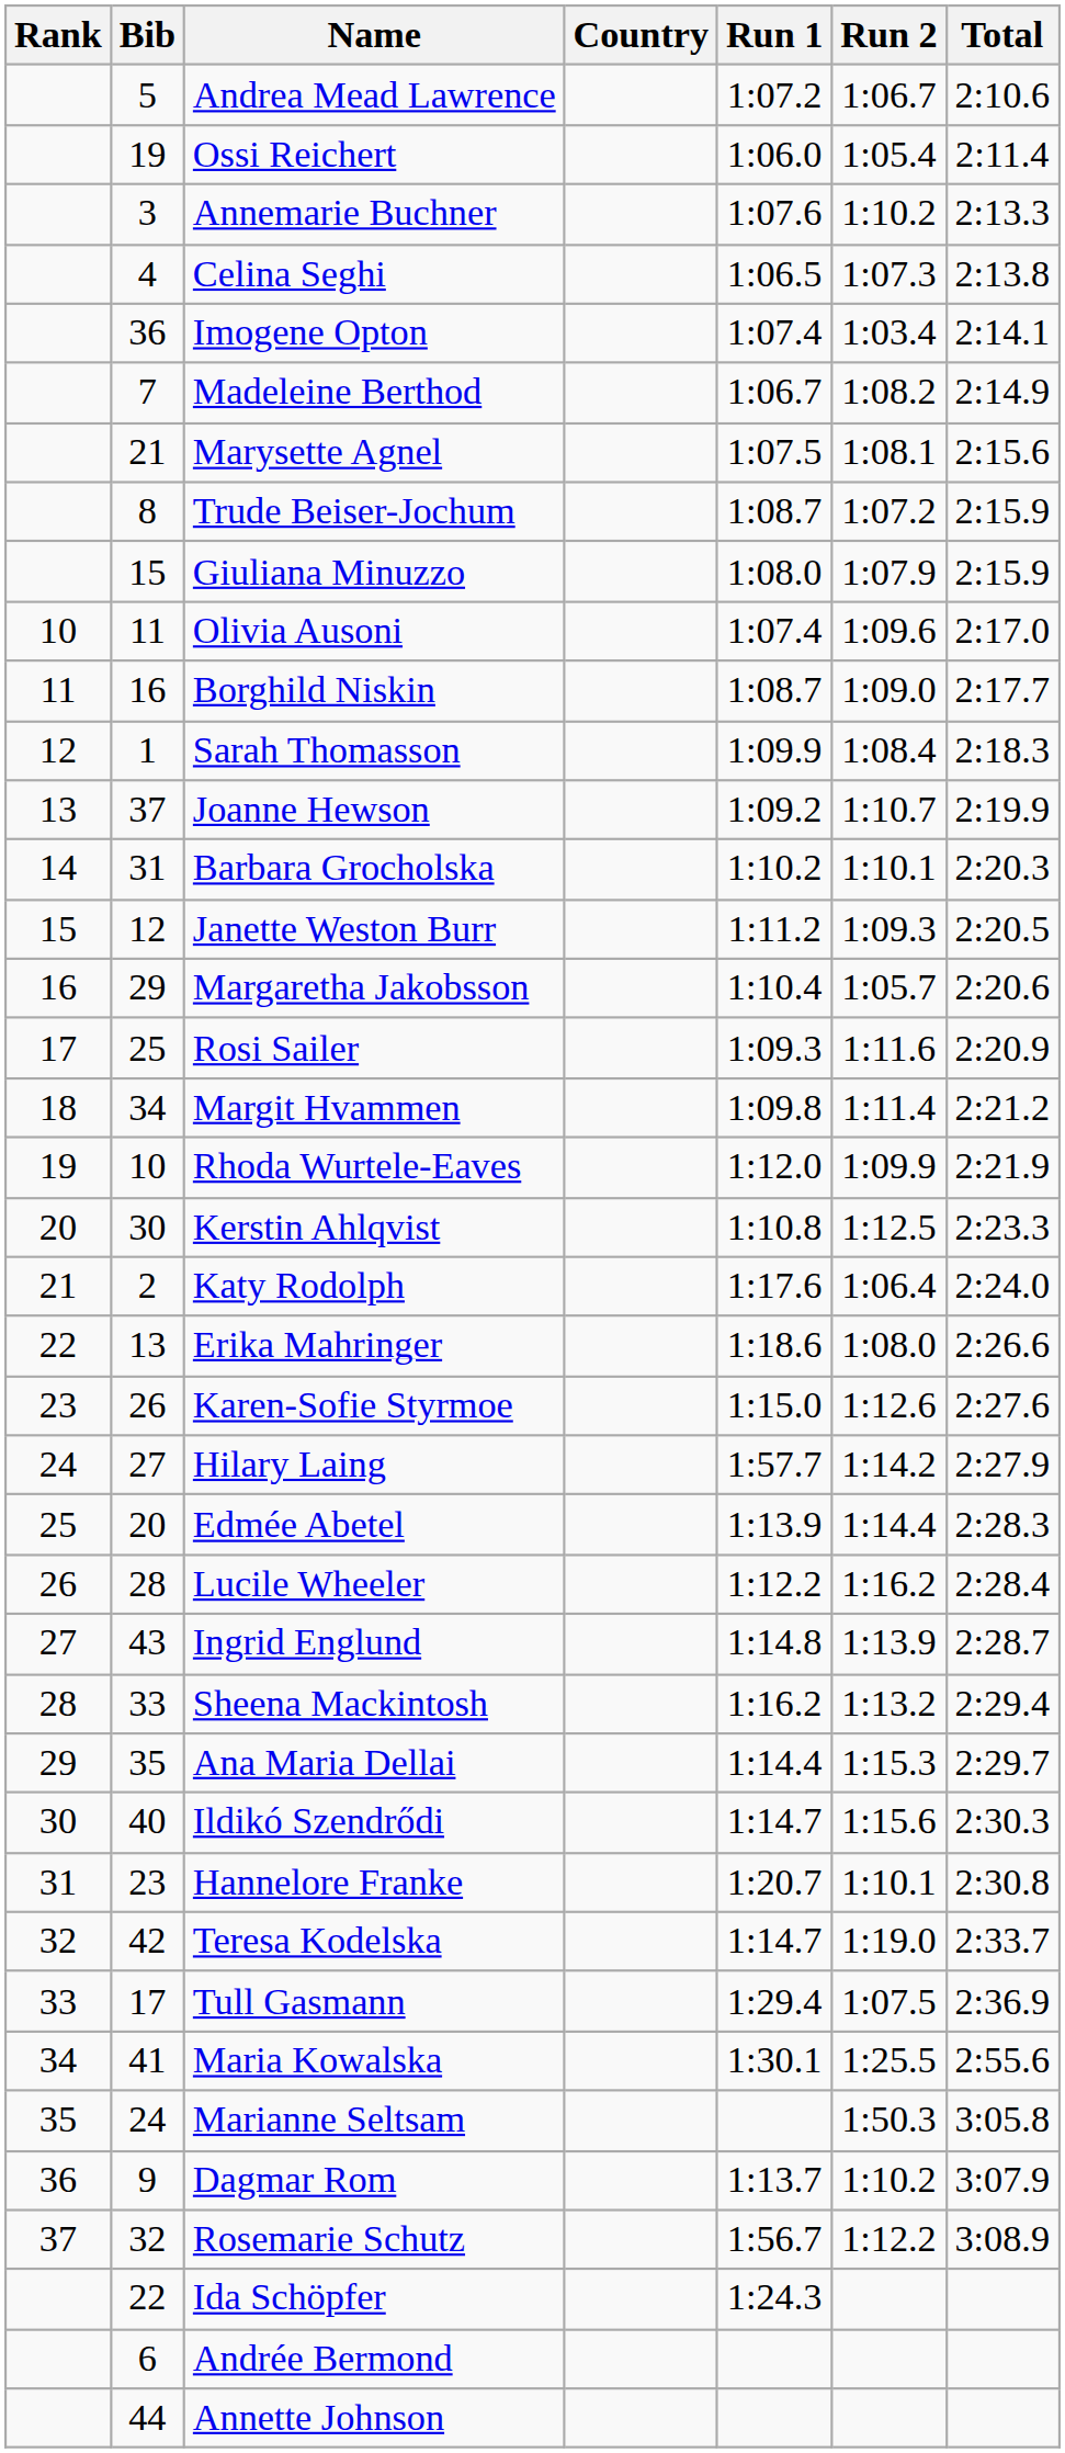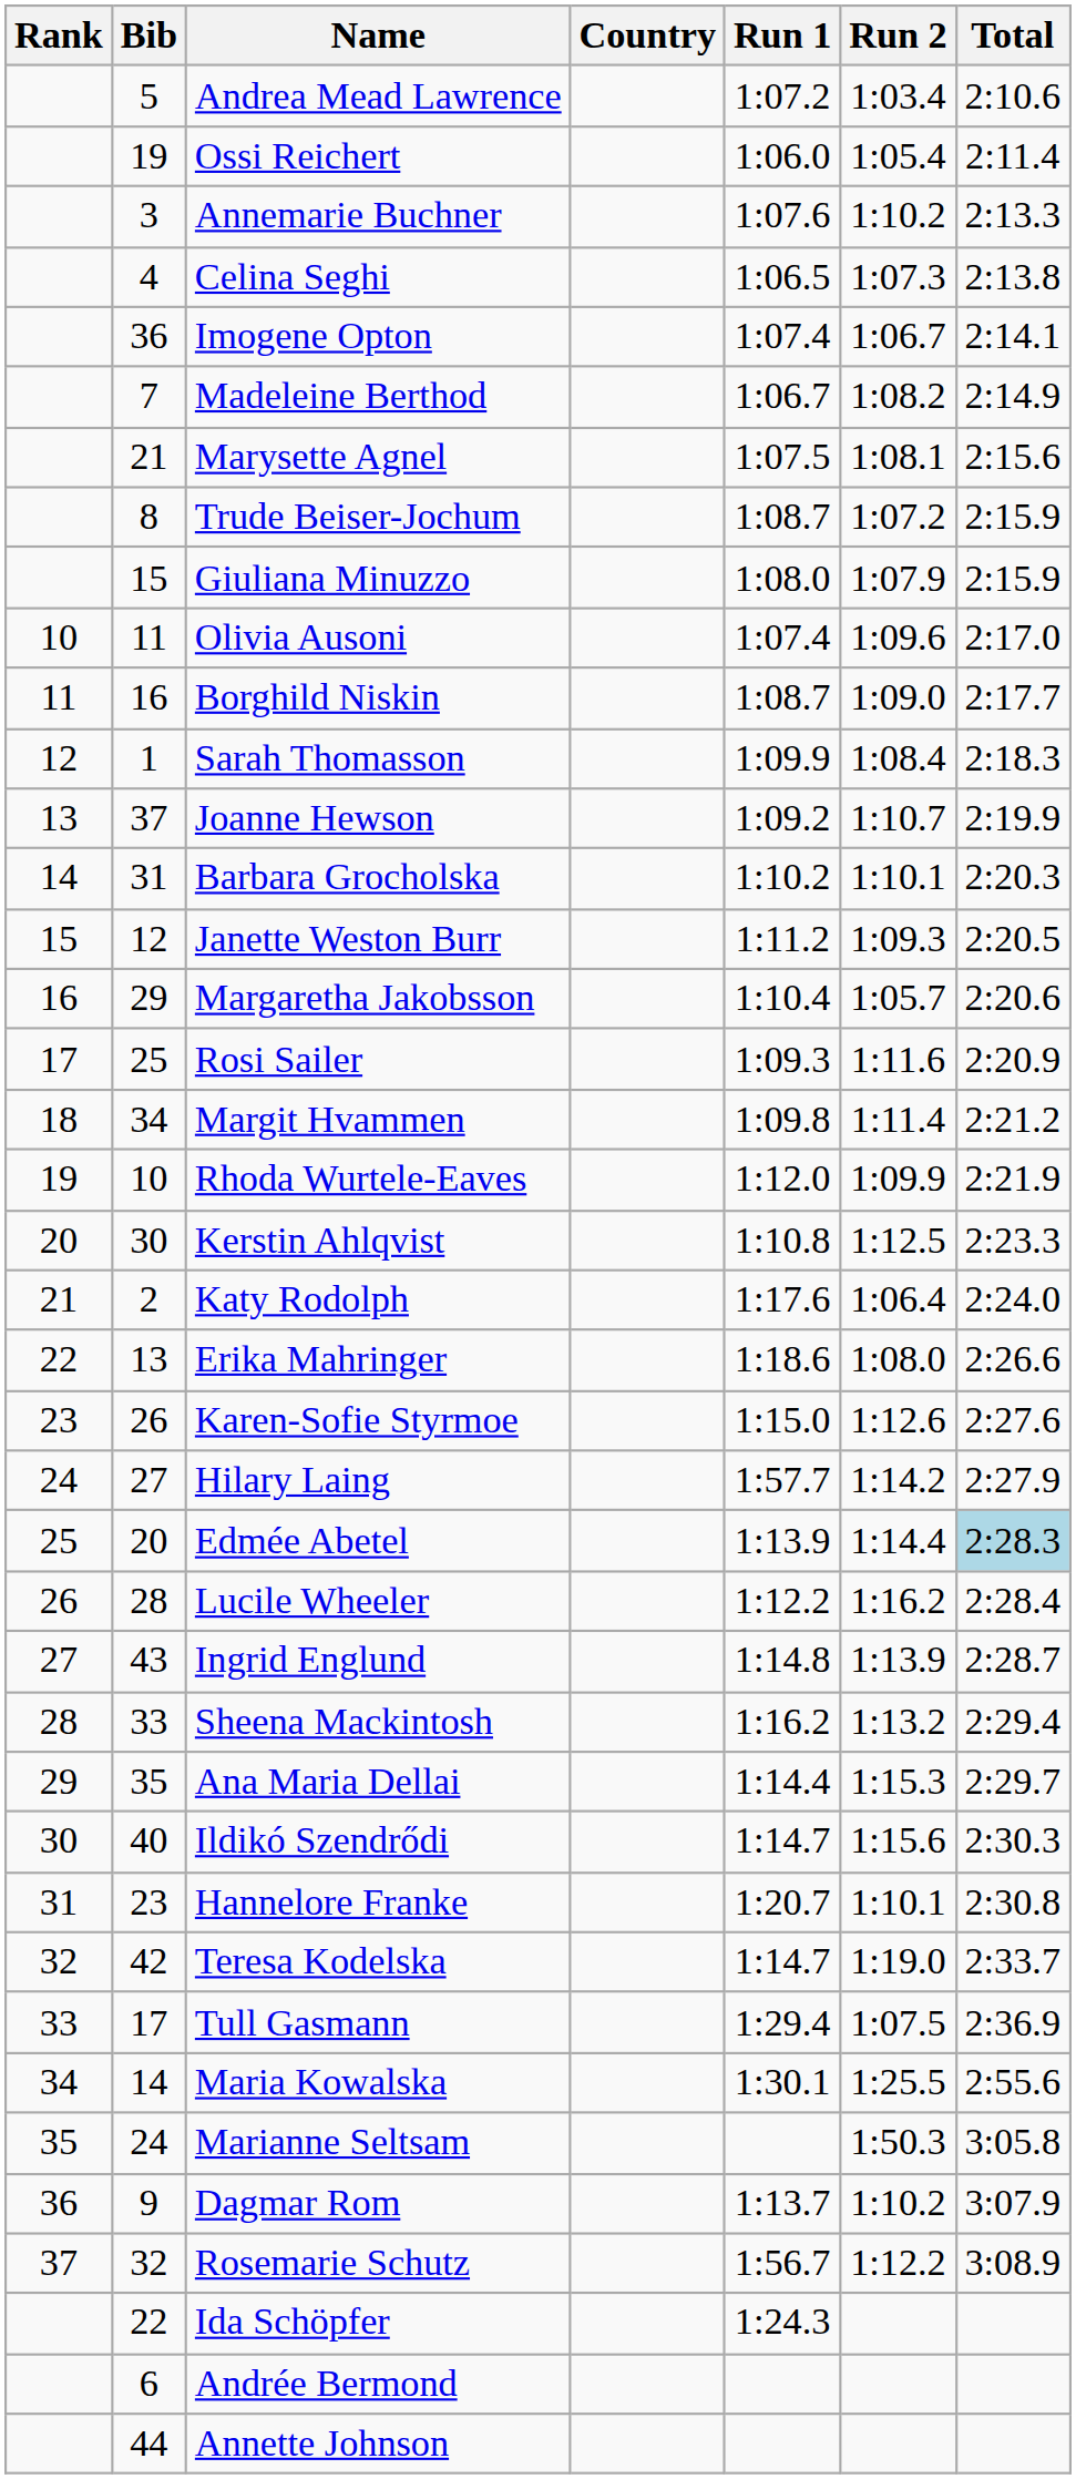 <table class="wikitable sortable" style="text-align:center">
 <tr>
 <th>Rank</th>
 <th>Bib</th>
 <th>Name</th>
 <th>Country</th>
 <th>Run 1</th>
 <th>Run 2</th>
 <th>Total</th>
 </tr>
 <tr>
 <td></td>
 <td>5</td>
 <td align=left><a href='#'>Andrea Mead Lawrence</a></td>
 <td align=left></td>
 <td>1:07.2</td>
-<td>1:06.7</td>
+<td>1:03.4</td>
 <td>2:10.6</td>
 </tr>
 <tr>
 <td></td>
 <td>19</td>
 <td align=left><a href='#'>Ossi Reichert</a></td>
 <td align=left></td>
 <td>1:06.0</td>
 <td>1:05.4</td>
 <td>2:11.4</td>
 </tr>
 <tr>
 <td></td>
 <td>3</td>
 <td align=left><a href='#'>Annemarie Buchner</a></td>
 <td align=left></td>
 <td>1:07.6</td>
 <td>1:10.2</td>
 <td>2:13.3</td>
 </tr>
 <tr>
 <td></td>
 <td>4</td>
 <td align=left><a href='#'>Celina Seghi</a></td>
 <td align=left></td>
 <td>1:06.5</td>
 <td>1:07.3</td>
 <td>2:13.8</td>
 </tr>
 <tr>
 <td></td>
 <td>36</td>
 <td align=left><a href='#'>Imogene Opton</a></td>
 <td align=left></td>
 <td>1:07.4</td>
-<td>1:03.4</td>
+<td>1:06.7</td>
 <td>2:14.1</td>
 </tr>
 <tr>
 <td></td>
 <td>7</td>
 <td align=left><a href='#'>Madeleine Berthod</a></td>
 <td align=left></td>
 <td>1:06.7</td>
 <td>1:08.2</td>
 <td>2:14.9</td>
 </tr>
 <tr>
 <td></td>
 <td>21</td>
 <td align=left><a href='#'>Marysette Agnel</a></td>
 <td align=left></td>
 <td>1:07.5</td>
 <td>1:08.1</td>
 <td>2:15.6</td>
 </tr>
 <tr>
 <td></td>
 <td>8</td>
 <td align=left><a href='#'>Trude Beiser-Jochum</a></td>
 <td align=left></td>
 <td>1:08.7</td>
 <td>1:07.2</td>
 <td>2:15.9</td>
 </tr>
 <tr>
 <td></td>
 <td>15</td>
 <td align=left><a href='#'>Giuliana Minuzzo</a></td>
 <td align=left></td>
 <td>1:08.0</td>
 <td>1:07.9</td>
 <td>2:15.9</td>
 </tr>
 <tr>
 <td>10</td>
 <td>11</td>
 <td align=left><a href='#'>Olivia Ausoni</a></td>
 <td align=left></td>
 <td>1:07.4</td>
 <td>1:09.6</td>
 <td>2:17.0</td>
 </tr>
 <tr>
 <td>11</td>
 <td>16</td>
 <td align=left><a href='#'>Borghild Niskin</a></td>
 <td align=left></td>
 <td>1:08.7</td>
 <td>1:09.0</td>
 <td>2:17.7</td>
 </tr>
 <tr>
 <td>12</td>
 <td>1</td>
 <td align=left><a href='#'>Sarah Thomasson</a></td>
 <td align=left></td>
 <td>1:09.9</td>
 <td>1:08.4</td>
 <td>2:18.3</td>
 </tr>
 <tr>
 <td>13</td>
 <td>37</td>
 <td align=left><a href='#'>Joanne Hewson</a></td>
 <td align=left></td>
 <td>1:09.2</td>
 <td>1:10.7</td>
 <td>2:19.9</td>
 </tr>
 <tr>
 <td>14</td>
 <td>31</td>
 <td align=left><a href='#'>Barbara Grocholska</a></td>
 <td align=left></td>
 <td>1:10.2</td>
 <td>1:10.1</td>
 <td>2:20.3</td>
 </tr>
 <tr>
 <td>15</td>
 <td>12</td>
 <td align=left><a href='#'>Janette Weston Burr</a></td>
 <td align=left></td>
 <td>1:11.2</td>
 <td>1:09.3</td>
 <td>2:20.5</td>
 </tr>
 <tr>
 <td>16</td>
 <td>29</td>
 <td align=left><a href='#'>Margaretha Jakobsson</a></td>
 <td align=left></td>
 <td>1:10.4</td>
 <td>1:05.7</td>
 <td>2:20.6</td>
 </tr>
 <tr>
 <td>17</td>
 <td>25</td>
 <td align=left><a href='#'>Rosi Sailer</a></td>
 <td align=left></td>
 <td>1:09.3</td>
 <td>1:11.6</td>
 <td>2:20.9</td>
 </tr>
 <tr>
 <td>18</td>
 <td>34</td>
 <td align=left><a href='#'>Margit Hvammen</a></td>
 <td align=left></td>
 <td>1:09.8</td>
 <td>1:11.4</td>
 <td>2:21.2</td>
 </tr>
 <tr>
 <td>19</td>
 <td>10</td>
 <td align=left><a href='#'>Rhoda Wurtele-Eaves</a></td>
 <td align=left></td>
 <td>1:12.0</td>
 <td>1:09.9</td>
 <td>2:21.9</td>
 </tr>
 <tr>
 <td>20</td>
 <td>30</td>
 <td align=left><a href='#'>Kerstin Ahlqvist</a></td>
 <td align=left></td>
 <td>1:10.8</td>
 <td>1:12.5</td>
 <td>2:23.3</td>
 </tr>
 <tr>
 <td>21</td>
 <td>2</td>
 <td align=left><a href='#'>Katy Rodolph</a></td>
 <td align=left></td>
 <td>1:17.6</td>
 <td>1:06.4</td>
 <td>2:24.0</td>
 </tr>
 <tr>
 <td>22</td>
 <td>13</td>
 <td align=left><a href='#'>Erika Mahringer</a></td>
 <td align=left></td>
 <td>1:18.6</td>
 <td>1:08.0</td>
 <td>2:26.6</td>
 </tr>
 <tr>
 <td>23</td>
 <td>26</td>
 <td align=left><a href='#'>Karen-Sofie Styrmoe</a></td>
 <td align=left></td>
 <td>1:15.0</td>
 <td>1:12.6</td>
 <td>2:27.6</td>
 </tr>
 <tr>
 <td>24</td>
 <td>27</td>
 <td align=left><a href='#'>Hilary Laing</a></td>
 <td align=left></td>
 <td>1:57.7</td>
 <td>1:14.2</td>
 <td>2:27.9</td>
 </tr>
 <tr>
 <td>25</td>
 <td>20</td>
 <td align=left><a href='#'>Edmée Abetel</a></td>
 <td align=left></td>
 <td>1:13.9</td>
 <td>1:14.4</td>
-<td>2:28.3</td>
+<td style="background: lightblue;">2:28.3</td>
 </tr>
 <tr>
 <td>26</td>
 <td>28</td>
 <td align=left><a href='#'>Lucile Wheeler</a></td>
 <td align=left></td>
 <td>1:12.2</td>
 <td>1:16.2</td>
 <td>2:28.4</td>
 </tr>
 <tr>
 <td>27</td>
 <td>43</td>
 <td align=left><a href='#'>Ingrid Englund</a></td>
 <td align=left></td>
 <td>1:14.8</td>
 <td>1:13.9</td>
 <td>2:28.7</td>
 </tr>
 <tr>
 <td>28</td>
 <td>33</td>
 <td align=left><a href='#'>Sheena Mackintosh</a></td>
 <td align=left></td>
 <td>1:16.2</td>
 <td>1:13.2</td>
 <td>2:29.4</td>
 </tr>
 <tr>
 <td>29</td>
 <td>35</td>
 <td align=left><a href='#'>Ana Maria Dellai</a></td>
 <td align=left></td>
 <td>1:14.4</td>
 <td>1:15.3</td>
 <td>2:29.7</td>
 </tr>
 <tr>
 <td>30</td>
 <td>40</td>
 <td align=left><a href='#'>Ildikó Szendrődi</a></td>
 <td align=left></td>
 <td>1:14.7</td>
 <td>1:15.6</td>
 <td>2:30.3</td>
 </tr>
 <tr>
 <td>31</td>
 <td>23</td>
 <td align=left><a href='#'>Hannelore Franke</a></td>
 <td align=left></td>
 <td>1:20.7</td>
 <td>1:10.1</td>
 <td>2:30.8</td>
 </tr>
 <tr>
 <td>32</td>
 <td>42</td>
 <td align=left><a href='#'>Teresa Kodelska</a></td>
 <td align=left></td>
 <td>1:14.7</td>
 <td>1:19.0</td>
 <td>2:33.7</td>
 </tr>
 <tr>
 <td>33</td>
 <td>17</td>
 <td align=left><a href='#'>Tull Gasmann</a></td>
 <td align=left></td>
 <td>1:29.4</td>
 <td>1:07.5</td>
 <td>2:36.9</td>
 </tr>
 <tr>
 <td>34</td>
-<td>41</td>
+<td>14</td>
 <td align=left><a href='#'>Maria Kowalska</a></td>
 <td align=left></td>
 <td>1:30.1</td>
 <td>1:25.5</td>
 <td>2:55.6</td>
 </tr>
 <tr>
 <td>35</td>
 <td>24</td>
 <td align=left><a href='#'>Marianne Seltsam</a></td>
 <td align=left></td>
 <td></td>
 <td>1:50.3</td>
 <td>3:05.8</td>
 </tr>
 <tr>
 <td>36</td>
 <td>9</td>
 <td align=left><a href='#'>Dagmar Rom</a></td>
 <td align=left></td>
 <td>1:13.7</td>
 <td>1:10.2</td>
 <td>3:07.9</td>
 </tr>
 <tr>
 <td>37</td>
 <td>32</td>
 <td align=left><a href='#'>Rosemarie Schutz</a></td>
 <td align=left></td>
 <td>1:56.7</td>
 <td>1:12.2</td>
 <td>3:08.9</td>
 </tr>
 <tr>
 <td></td>
 <td>22</td>
 <td align=left><a href='#'>Ida Schöpfer</a></td>
 <td align=left></td>
 <td>1:24.3</td>
 <td></td>
 <td></td>
 </tr>
 <tr>
 <td></td>
 <td>6</td>
 <td align=left><a href='#'>Andrée Bermond</a></td>
 <td align=left></td>
 <td></td>
 <td></td>
 <td></td>
 </tr>
 <tr>
 <td></td>
 <td>44</td>
 <td align=left><a href='#'>Annette Johnson</a></td>
 <td align=left></td>
 <td></td>
 <td></td>
 <td></td>
 </tr>
 </table>
